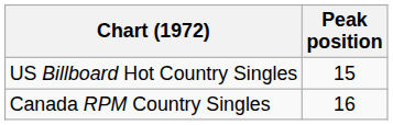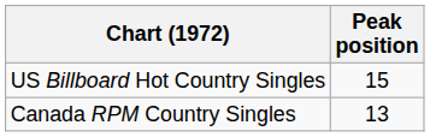 <table class="wikitable sortable">
 <tr>
 <th>Chart (1972)</th>
 <th width="45">Peak position</th>
 </tr>
 <tr>
 <td>US <em>Billboard</em> Hot Country Singles</td>
 <td align="center">15</td>
 </tr>
 <tr>
 <td>Canada <em>RPM</em> Country Singles</td>
-<td align="center">16</td>
+<td align="center">13</td>
 </tr>
 </table>
